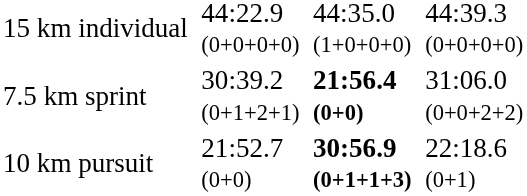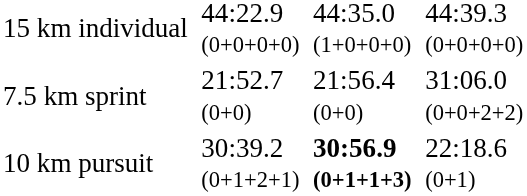 <table>
 <tr>
 <td>15 km individual<br><em></em></td>
 <td></td>
 <td>44:22.9<br><small>(0+0+0+0)</small></td>
 <td></td>
 <td>44:35.0<br><small>(1+0+0+0)</small></td>
 <td></td>
 <td>44:39.3<br><small>(0+0+0+0)</small></td>
 </tr>
 <tr>
 <td>7.5 km sprint<br><em></em></td>
 <td></td>
-<td>30:39.2<br><small>(0+1+2+1)</small></td>
+<td>21:52.7<br><small>(0+0)</small></td>
 <td></td>
-<td><strong>21:56.4<br><small>(0+0)</small></strong></td>
+<td>21:56.4<br><small>(0+0)</small></td>
 <td></td>
 <td>31:06.0<br><small>(0+0+2+2)</small></td>
 </tr>
 <tr>
 <td>10 km pursuit<br><em></em></td>
 <td></td>
-<td>21:52.7<br><small>(0+0)</small></td>
+<td>30:39.2<br><small>(0+1+2+1)</small></td>
 <td></td>
 <td><strong>30:56.9<br><small>(0+1+1+3)</small></strong></td>
 <td></td>
 <td>22:18.6<br><small>(0+1)</small></td>
 </tr>
 </table>
